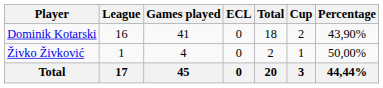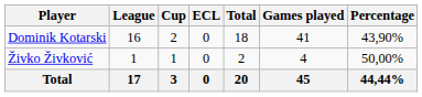 <table class="wikitable" style="text-align: center;">
 <tr>
 <th>Player</th>
 <th>League</th>
-<th>Games played</th>
+<th>Cup</th>
 <th>ECL</th>
 <th>Total</th>
-<th>Cup</th>
+<th>Games played</th>
 <th>Percentage</th>
 </tr>
 <tr>
 <td align=left> <a href='#'>Dominik Kotarski</a></td>
 <td>16</td>
-<td>41</td>
+<td>2</td>
 <td>0</td>
 <td>18</td>
-<td>2</td>
+<td>41</td>
 <td>43,90%</td>
 </tr>
 <tr>
 <td align=left> <a href='#'>Živko Živković</a></td>
 <td>1</td>
-<td>4</td>
+<td>1</td>
 <td>0</td>
 <td>2</td>
-<td>1</td>
+<td>4</td>
 <td>50,00%</td>
 </tr>
 <tr>
 <th>Total</th>
 <th>17</th>
-<th>45</th>
+<th>3</th>
 <th>0</th>
 <th>20</th>
-<th>3</th>
+<th>45</th>
 <th>44,44%</th>
 </tr>
 </table>
